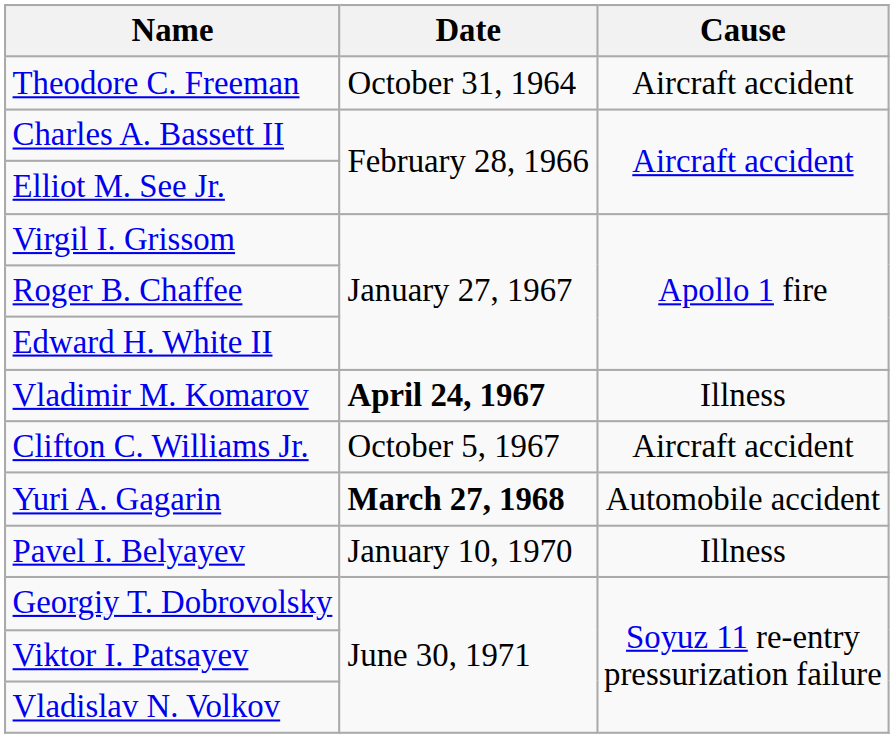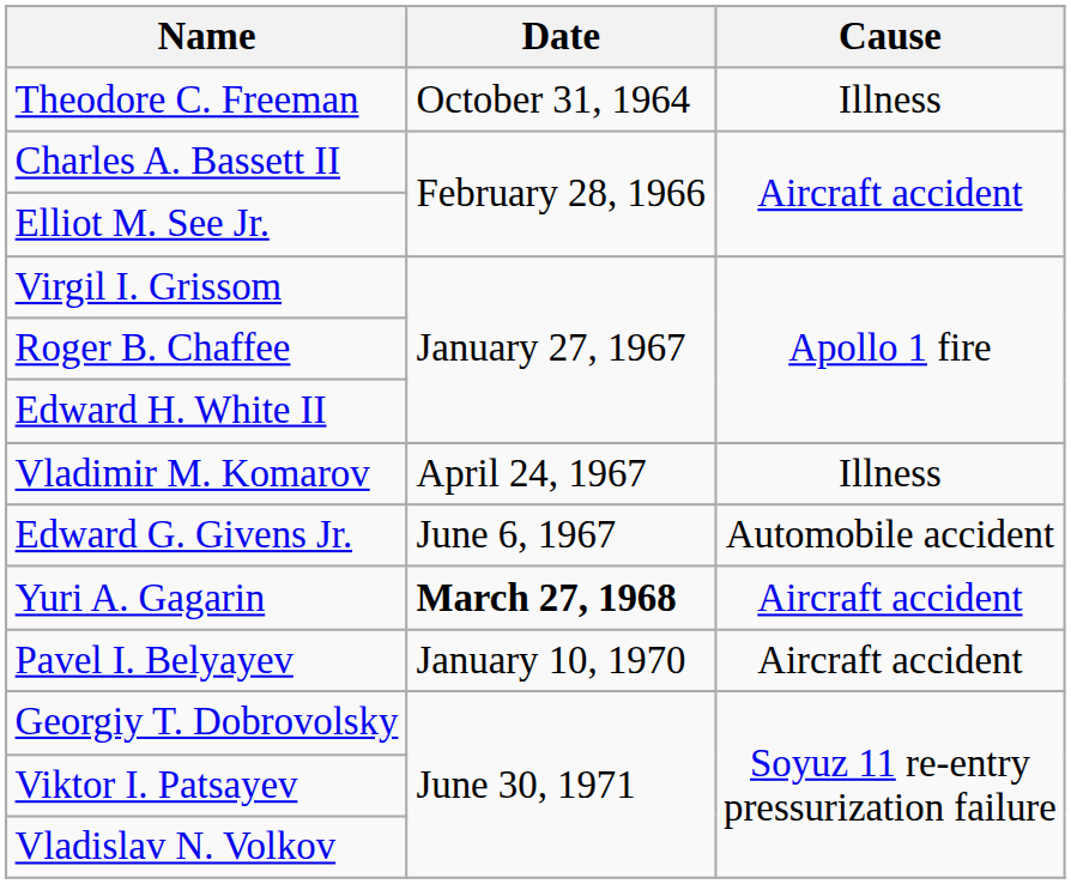 <table class="wikitable sortable" style="text-align:left;">
 <tr>
 <th>Name</th>
 <th>Date</th>
 <th>Cause</th>
 </tr>
 <tr>
 <td data-sort-value="Freeman, Theodore"><a href='#'>Theodore C. Freeman</a></td>
 <td>October 31, 1964</td>
-<td align=center>Aircraft accident</td>
+<td align=center>Illness</td>
 </tr>
 <tr>
 <td data-sort-value="Bassett, Charles"><a href='#'>Charles A. Bassett II</a></td>
 <td rowspan=2>February 28, 1966</td>
 <td align=center rowspan=2><a href='#'>Aircraft accident</a></td>
 </tr>
 <tr>
 <td data-sort-value="See, Elliot"><a href='#'>Elliot M. See Jr.</a></td>
 </tr>
 <tr>
 <td data-sort-value="Grissom, Virgil"><a href='#'>Virgil I. Grissom</a></td>
 <td rowspan=3>January 27, 1967</td>
 <td align=center rowspan=3><a href='#'>Apollo 1</a> fire</td>
 </tr>
 <tr>
 <td data-sort-value="Chaffee, Roger"><a href='#'>Roger B. Chaffee</a></td>
 </tr>
 <tr>
 <td data-sort-value="White, Edward"><a href='#'>Edward H. White II</a></td>
 </tr>
 <tr>
 <td data-sort-value="Komarov, Vladimir"><a href='#'>Vladimir M. Komarov</a></td>
-<td><strong>April 24, 1967</strong></td>
+<td>April 24, 1967</td>
 <td align=center>Illness</td>
 </tr>
 <tr>
-<td data-sort-value="Williams, Clifton"><a href='#'>Clifton C. Williams Jr.</a></td>
-<td>October 5, 1967</td>
-<td align=center>Aircraft accident</td>
+<td data-sort-value="Givens, Edward"><a href='#'>Edward G. Givens Jr.</a></td>
+<td>June 6, 1967</td>
+<td align=center>Automobile accident</td>
 </tr>
 <tr>
 <td data-sort-value="Gagarin, Yuri"><a href='#'>Yuri A. Gagarin</a></td>
 <td><strong>March 27, 1968</strong></td>
-<td align=center>Automobile accident</td>
+<td align=center><a href='#'>Aircraft accident</a></td>
 </tr>
 <tr>
 <td data-sort-value="Belyayev, Pavel"><a href='#'>Pavel I. Belyayev</a></td>
 <td>January 10, 1970</td>
-<td align=center>Illness</td>
+<td align=center>Aircraft accident</td>
 </tr>
 <tr>
 <td data-sort-value="Dobrovolsky, Georgiy"><a href='#'>Georgiy T. Dobrovolsky</a></td>
 <td rowspan=3>June 30, 1971</td>
 <td align=center rowspan=3><a href='#'>Soyuz 11</a> re-entry<br>pressurization failure</td>
 </tr>
 <tr>
 <td data-sort-value="Patsayev, Viktor"><a href='#'>Viktor I. Patsayev</a></td>
 </tr>
 <tr>
 <td data-sort-value="Volkov, Vladislav"><a href='#'>Vladislav N. Volkov</a></td>
 </tr>
 </table>
